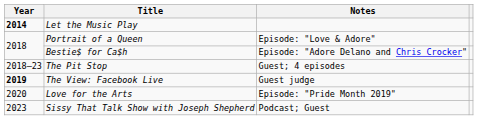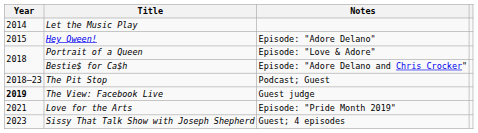 <table class="wikitable plainrowheaders" style="text-align:left;">
 <tr>
 <th>Year</th>
 <th>Title</th>
 <th>Notes</th>
 <th></th>
 </tr>
 <tr>
-<td><strong>2014</strong></td>
+<td>2014</td>
 <td><em>Let the Music Play</em></td>
 <td></td>
+<td></td>
+</tr>
+<tr>
+<td>2015</td>
+<td><em><a href='#'>Hey Qween!</a></em></td>
+<td>Episode: "Adore Delano"</td>
 <td></td>
 </tr>
 <tr>
 <td rowspan="2">2018</td>
 <td><em>Portrait of a Queen</em></td>
 <td>Episode: "Love & Adore"</td>
 <td></td>
 </tr>
 <tr>
 <td><em>Bestie$ for Ca$h</em></td>
 <td>Episode: "Adore Delano and <a href='#'>Chris Crocker</a>"</td>
 <td></td>
 </tr>
 <tr>
 <td>2018–23</td>
 <td><em>The Pit Stop</em></td>
-<td>Guest; 4 episodes</td>
+<td>Podcast; Guest</td>
 <td></td>
 </tr>
 <tr>
 <td><strong>2019</strong></td>
 <td><em>The View: Facebook Live</em></td>
 <td>Guest judge</td>
 <td></td>
 </tr>
 <tr>
-<td>2020</td>
+<td>2021</td>
 <td><em>Love for the Arts</em></td>
 <td>Episode: "Pride Month 2019"</td>
 <td></td>
 </tr>
 <tr>
 <td>2023</td>
 <td><em>Sissy That Talk Show with Joseph Shepherd</em></td>
-<td>Podcast; Guest</td>
+<td>Guest; 4 episodes</td>
 <td></td>
 </tr>
 </table>
